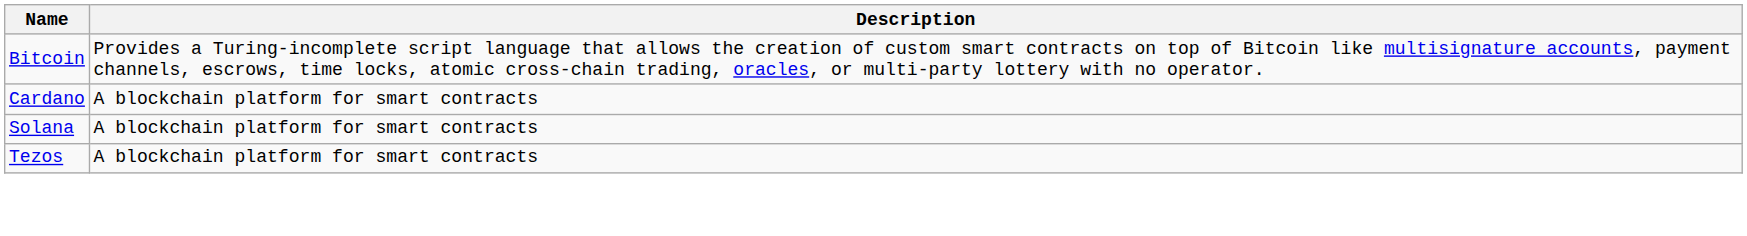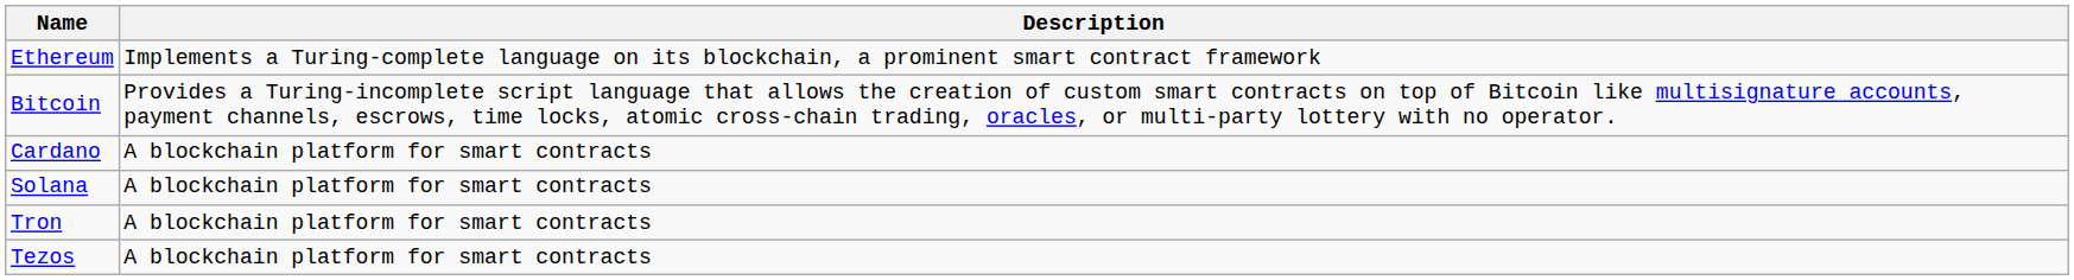 <table class="wikitable sortable">
 <tr>
 <th>Name</th>
 <th>Description</th>
+</tr>
+<tr>
+<td><a href='#'>Ethereum</a></td>
+<td>Implements a Turing-complete language on its blockchain, a prominent smart contract framework</td>
 </tr>
 <tr>
 <td><a href='#'>Bitcoin</a></td>
 <td>Provides a Turing-incomplete script language that allows the creation of custom smart contracts on top of Bitcoin like <a href='#'>multisignature accounts</a>, payment channels, escrows, time locks, atomic cross-chain trading, <a href='#'>oracles</a>, or multi-party lottery with no operator.</td>
 </tr>
 <tr>
 <td><a href='#'>Cardano</a></td>
 <td>A blockchain platform for smart contracts</td>
 </tr>
 <tr>
 <td><a href='#'>Solana</a></td>
 <td>A blockchain platform for smart contracts</td>
 </tr>
 <tr>
+<td><a href='#'>Tron</a></td>
+<td>A blockchain platform for smart contracts</td>
+</tr>
+<tr>
 <td><a href='#'>Tezos</a></td>
 <td>A blockchain platform for smart contracts</td>
 </tr>
 </table>
